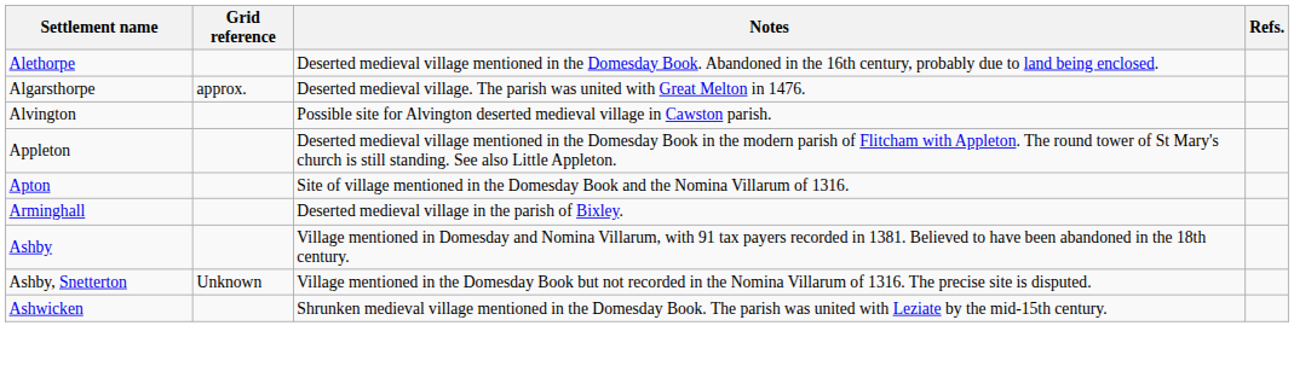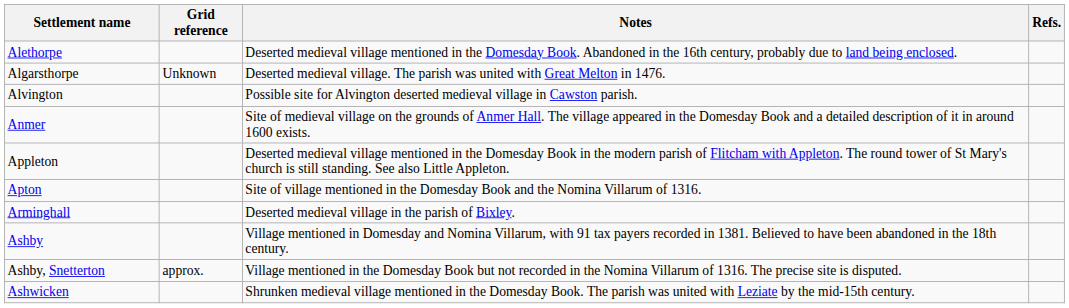 <table class="wikitable">
 <tr>
 <th width=175>Settlement name</th>
 <th width=90>Grid reference</th>
 <th>Notes</th>
 <th>Refs.</th>
 </tr>
 <tr>
 <td><a href='#'>Alethorpe</a></td>
 <td></td>
 <td>Deserted medieval village mentioned in the <a href='#'>Domesday Book</a>. Abandoned in the 16th century, probably due to <a href='#'>land being enclosed</a>.</td>
 <td></td>
 </tr>
 <tr>
 <td>Algarsthorpe</td>
-<td> approx.</td>
+<td>Unknown</td>
 <td>Deserted medieval village. The parish was united with <a href='#'>Great Melton</a> in 1476.</td>
 <td></td>
 </tr>
 <tr>
 <td>Alvington</td>
 <td></td>
 <td>Possible site for Alvington deserted medieval village in <a href='#'>Cawston</a> parish.</td>
+<td></td>
+</tr>
+<tr>
+<td><a href='#'>Anmer</a></td>
+<td></td>
+<td>Site of medieval village on the grounds of <a href='#'>Anmer Hall</a>. The village appeared in the Domesday Book and a detailed description of it in around 1600 exists.</td>
 <td></td>
 </tr>
 <tr>
 <td>Appleton</td>
 <td></td>
 <td>Deserted medieval village mentioned in the Domesday Book in the modern parish of <a href='#'>Flitcham with Appleton</a>. The round tower of St Mary's church is still standing. See also Little Appleton.</td>
 <td></td>
 </tr>
 <tr>
 <td><a href='#'>Apton</a></td>
 <td></td>
 <td>Site of village mentioned in the Domesday Book and the Nomina Villarum of 1316.</td>
 <td></td>
 </tr>
 <tr>
 <td><a href='#'>Arminghall</a></td>
 <td></td>
 <td>Deserted medieval village in the parish of <a href='#'>Bixley</a>.</td>
 <td></td>
 </tr>
 <tr>
 <td><a href='#'>Ashby</a></td>
 <td></td>
 <td>Village mentioned in Domesday and Nomina Villarum, with 91 tax payers recorded in 1381. Believed to have been abandoned in the 18th century.</td>
 <td></td>
 </tr>
 <tr>
 <td>Ashby, <a href='#'>Snetterton</a></td>
-<td>Unknown</td>
+<td> approx.</td>
 <td>Village mentioned in the Domesday Book but not recorded in the Nomina Villarum of 1316. The precise site is disputed.</td>
 <td></td>
 </tr>
 <tr>
 <td><a href='#'>Ashwicken</a></td>
 <td></td>
 <td>Shrunken medieval village mentioned in the Domesday Book. The parish was united with <a href='#'>Leziate</a> by the mid-15th century.</td>
 <td></td>
 </tr>
 </table>
